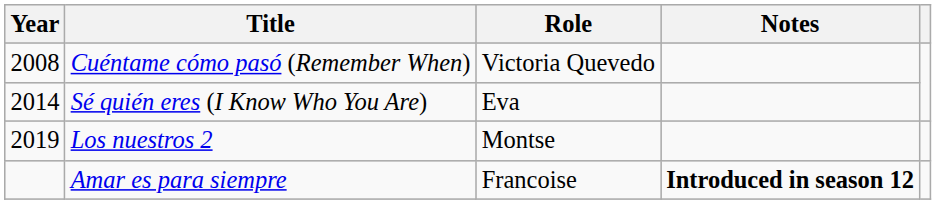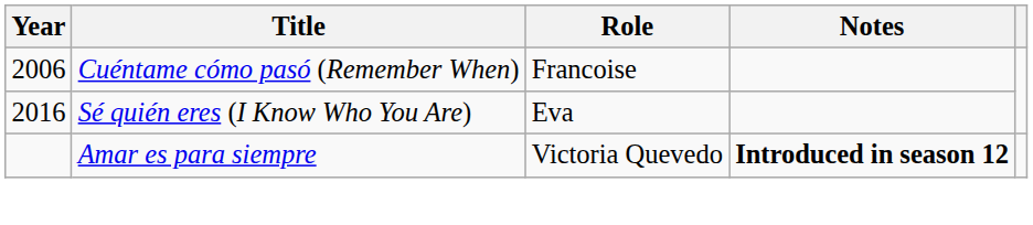 <table class="wikitable sortable">
 <tr>
 <th>Year</th>
 <th>Title</th>
 <th>Role</th>
 <th class="unsortable">Notes</th>
 <th class="unsortable"></th>
 </tr>
 <tr>
-<td align = "center">2008</td>
+<td align = "center">2006</td>
 <td><em><a href='#'>Cuéntame cómo pasó</a></em> (<em>Remember When</em>)</td>
-<td>Victoria Quevedo</td>
+<td>Francoise</td>
 <td></td>
 </tr>
 <tr>
-<td align = "center">2014</td>
+<td align = "center">2016</td>
 <td><em><a href='#'>Sé quién eres</a></em> (<em>I Know Who You Are</em>)</td>
 <td>Eva</td>
 <td></td>
 </tr>
 <tr>
-<td align = "center">2019</td>
-<td><em><a href='#'>Los nuestros 2</a></em></td>
-<td>Montse</td>
-<td></td>
-<td align = "center"></td>
-</tr>
-<tr>
 <td></td>
 <td><em><a href='#'>Amar es para siempre</a></em></td>
-<td>Francoise</td>
+<td>Victoria Quevedo</td>
 <td><strong>Introduced in season 12</strong></td>
 <td></td>
 </tr>
 </table>
